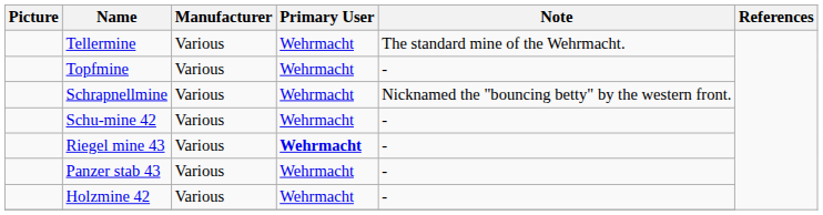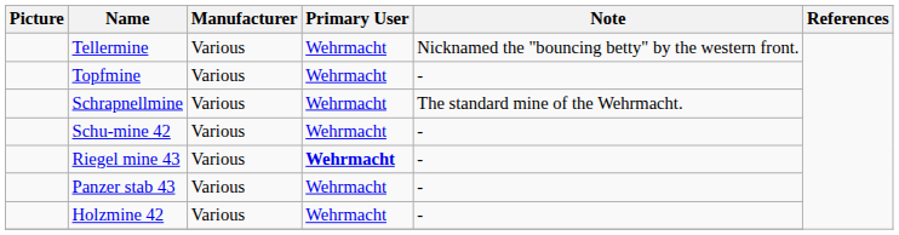 <table class="wikitable sortable">
 <tr>
 <th>Picture</th>
 <th>Name</th>
 <th>Manufacturer</th>
 <th>Primary User</th>
 <th>Note</th>
 <th>References</th>
 </tr>
 <tr>
 <td></td>
 <td><a href='#'>Tellermine</a></td>
 <td>Various</td>
 <td><a href='#'>Wehrmacht</a></td>
-<td>The standard mine of the Wehrmacht.</td>
+<td>Nicknamed the "bouncing betty" by the western front.</td>
 </tr>
 <tr>
 <td></td>
 <td><a href='#'>Topfmine</a></td>
 <td>Various</td>
 <td><a href='#'>Wehrmacht</a></td>
 <td>-</td>
 </tr>
 <tr>
 <td></td>
 <td><a href='#'>Schrapnellmine</a></td>
 <td>Various</td>
 <td><a href='#'>Wehrmacht</a></td>
-<td>Nicknamed the "bouncing betty" by the western front.</td>
+<td>The standard mine of the Wehrmacht.</td>
 </tr>
 <tr>
 <td></td>
 <td><a href='#'>Schu-mine 42</a></td>
 <td>Various</td>
 <td><a href='#'>Wehrmacht</a></td>
 <td>-</td>
 </tr>
 <tr>
 <td></td>
 <td><a href='#'>Riegel mine 43</a></td>
 <td>Various</td>
 <td><strong><a href='#'>Wehrmacht</a></strong></td>
 <td>-</td>
 </tr>
 <tr>
 <td></td>
 <td><a href='#'>Panzer stab 43</a></td>
 <td>Various</td>
 <td><a href='#'>Wehrmacht</a></td>
 <td>-</td>
 </tr>
 <tr>
 <td></td>
 <td><a href='#'>Holzmine 42</a></td>
 <td>Various</td>
 <td><a href='#'>Wehrmacht</a></td>
 <td>-</td>
 </tr>
 <tr>
 </tr>
 </table>
